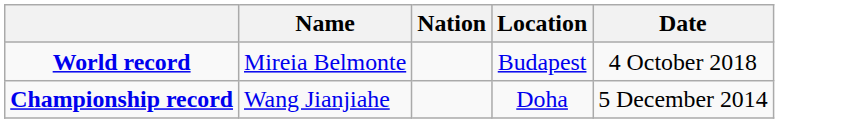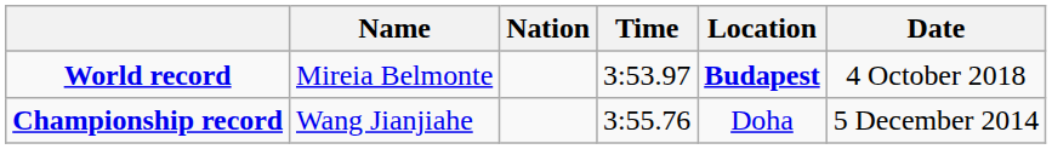 <table class=wikitable style=text-align:center>
 <tr>
 <th></th>
 <th>Name</th>
 <th>Nation</th>
+<th>Time</th>
 <th>Location</th>
 <th>Date</th>
 </tr>
 <tr>
 <td><strong><a href='#'>World record</a></strong></td>
 <td align=left><a href='#'>Mireia Belmonte</a></td>
 <td align=left></td>
-<td><a href='#'>Budapest</a></td>
+<td align=left>3:53.97</td>
+<td><strong><a href='#'>Budapest</a></strong></td>
 <td>4 October 2018</td>
 </tr>
 <tr>
 <td><strong><a href='#'>Championship record</a></strong></td>
 <td align=left><a href='#'>Wang Jianjiahe</a></td>
 <td align=left></td>
+<td align=left>3:55.76</td>
 <td><a href='#'>Doha</a></td>
 <td>5 December 2014</td>
 </tr>
 </table>
